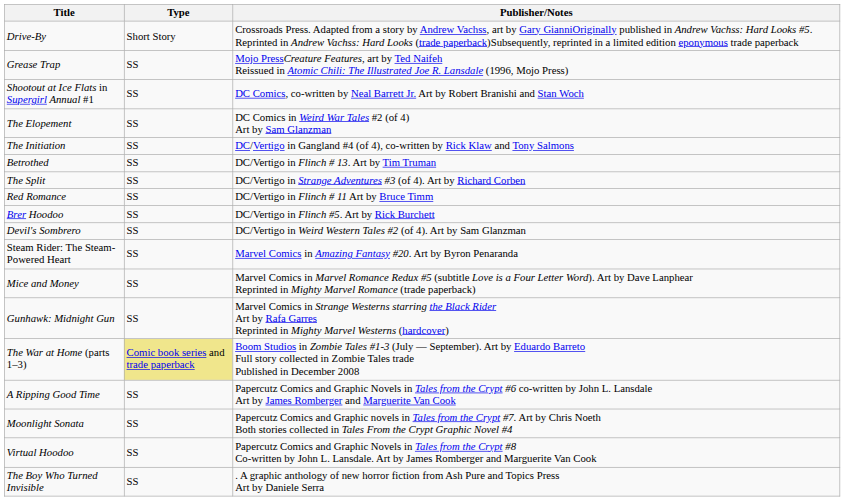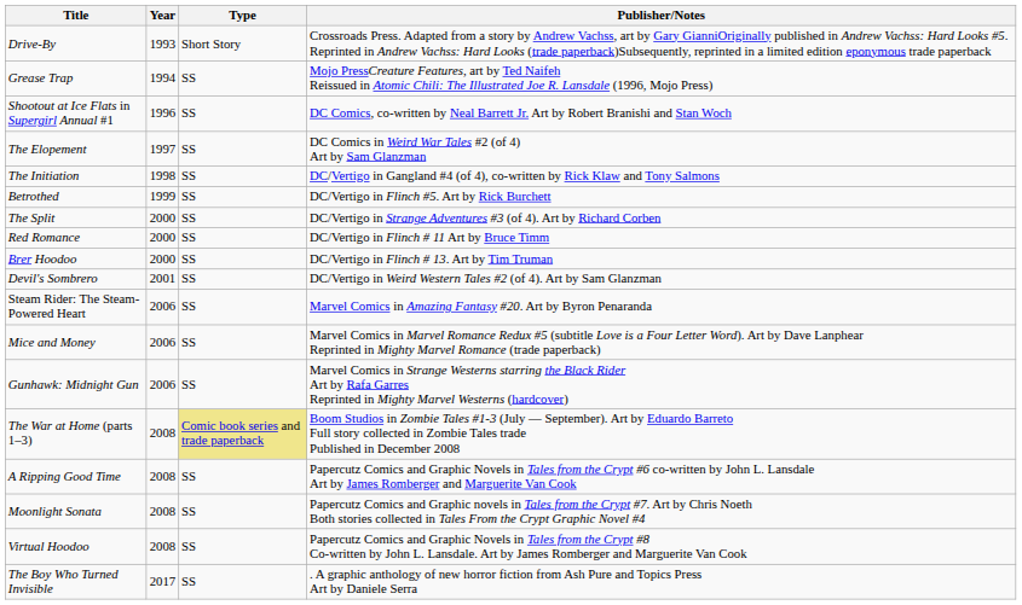 <table class="wikitable sortable">
 <tr>
 <th>Title</th>
+<th>Year</th>
 <th>Type</th>
 <th>Publisher/Notes</th>
 </tr>
 <tr>
 <td><em>Drive-By</em></td>
+<td>1993</td>
 <td>Short Story</td>
 <td>Crossroads Press. Adapted from a story by <a href='#'>Andrew Vachss</a>, art by <a href='#'>Gary GianniOriginally</a> published in <em>Andrew Vachss: Hard Looks #5</em>. Reprinted in <em>Andrew Vachss: Hard Looks</em> (<a href='#'>trade paperback</a>)Subsequently, reprinted in a limited edition <a href='#'>eponymous</a> trade paperback</td>
 </tr>
 <tr>
 <td><em>Grease Trap</em></td>
+<td>1994</td>
 <td>SS</td>
 <td><a href='#'>Mojo Press</a><em>Creature Features</em>, art by <a href='#'>Ted Naifeh</a><br>Reissued in <em><a href='#'>Atomic Chili: The Illustrated Joe R. Lansdale</a></em> (1996, Mojo Press)</td>
 </tr>
 <tr>
 <td><em>Shootout at Ice Flats</em> in <em><a href='#'>Supergirl</a> Annual</em> #1</td>
+<td>1996</td>
 <td>SS</td>
 <td><a href='#'>DC Comics</a>, co-written by <a href='#'>Neal Barrett Jr.</a> Art by Robert Branishi and <a href='#'>Stan Woch</a></td>
 </tr>
 <tr>
 <td><em>The Elopement</em></td>
+<td>1997</td>
 <td>SS</td>
 <td>DC Comics in <em><a href='#'>Weird War Tales</a></em> #2 (of 4)<br>Art by <a href='#'>Sam Glanzman</a></td>
 </tr>
 <tr>
 <td><em>The Initiation</em></td>
+<td>1998</td>
 <td>SS</td>
 <td><a href='#'>DC</a>/<a href='#'>Vertigo</a> in Gangland #4 (of 4), co-written by <a href='#'>Rick Klaw</a> and <a href='#'>Tony Salmons</a></td>
 </tr>
 <tr>
 <td><em>Betrothed</em></td>
+<td>1999</td>
 <td>SS</td>
-<td>DC/Vertigo in <em>Flinch # 13</em>. Art by <a href='#'>Tim Truman</a></td>
+<td>DC/Vertigo in <em>Flinch #5</em>. Art by <a href='#'>Rick Burchett</a></td>
 </tr>
 <tr>
 <td><em>The Split</em></td>
+<td>2000</td>
 <td>SS</td>
 <td>DC/Vertigo in <em><a href='#'>Strange Adventures</a> #3</em> (of 4). Art by <a href='#'>Richard Corben</a></td>
 </tr>
 <tr>
 <td><em>Red Romance</em></td>
+<td>2000</td>
 <td>SS</td>
 <td>DC/Vertigo in <em>Flinch # 11</em> Art by <a href='#'>Bruce Timm</a></td>
 </tr>
 <tr>
 <td><em><a href='#'>Brer</a> Hoodoo</em></td>
+<td>2000</td>
 <td>SS</td>
-<td>DC/Vertigo in <em>Flinch #5</em>. Art by <a href='#'>Rick Burchett</a></td>
+<td>DC/Vertigo in <em>Flinch # 13</em>. Art by <a href='#'>Tim Truman</a></td>
 </tr>
 <tr>
 <td><em>Devil's Sombrero</em></td>
+<td>2001</td>
 <td>SS</td>
 <td>DC/Vertigo in <em>Weird Western Tales #2</em> (of 4). Art by Sam Glanzman</td>
 </tr>
 <tr>
 <td>Steam Rider: The Steam-Powered Heart</td>
+<td>2006</td>
 <td>SS</td>
 <td><a href='#'>Marvel Comics</a> in <em><a href='#'>Amazing Fantasy</a> #20</em>. Art by Byron Penaranda</td>
 </tr>
 <tr>
 <td><em>Mice and Money</em></td>
+<td>2006</td>
 <td>SS</td>
 <td>Marvel Comics in <em>Marvel Romance Redux #5</em> (subtitle <em>Love is a Four Letter Word</em>). Art by Dave Lanphear<br>Reprinted in <em>Mighty Marvel Romance</em> (trade paperback)</td>
 </tr>
 <tr>
 <td><em>Gunhawk: Midnight Gun</em></td>
+<td>2006</td>
 <td>SS</td>
 <td>Marvel Comics in <em>Strange Westerns starring <a href='#'>the Black Rider</a></em><br>Art by <a href='#'>Rafa Garres</a><br>Reprinted in <em>Mighty Marvel Westerns</em> (<a href='#'>hardcover</a>)</td>
 </tr>
 <tr>
 <td><em>The War at Home</em> (parts 1–3)</td>
+<td>2008</td>
 <td style="background: khaki;"><a href='#'>Comic book series</a> and <a href='#'>trade paperback</a></td>
 <td><a href='#'>Boom Studios</a> in <em>Zombie Tales #1-3</em> (July — September). Art by <a href='#'>Eduardo Barreto</a><br>Full story collected in Zombie Tales trade<br>Published in December 2008</td>
 </tr>
 <tr>
 <td><em>A Ripping Good Time</em></td>
+<td>2008</td>
 <td>SS</td>
 <td>Papercutz Comics and Graphic Novels in <em><a href='#'>Tales from the Crypt</a> #6</em> co-written by John L. Lansdale<br>Art by <a href='#'>James Romberger</a> and <a href='#'>Marguerite Van Cook</a></td>
 </tr>
 <tr>
 <td><em>Moonlight Sonata</em></td>
+<td>2008</td>
 <td>SS</td>
 <td>Papercutz Comics and Graphic novels in <em><a href='#'>Tales from the Crypt</a> #7</em>. Art by Chris Noeth<br>Both stories collected in <em>Tales From the Crypt Graphic Novel #4</em></td>
 </tr>
 <tr>
 <td><em>Virtual Hoodoo</em></td>
+<td>2008</td>
 <td>SS</td>
 <td>Papercutz Comics and Graphic Novels in <em><a href='#'>Tales from the Crypt</a> #8</em><br>Co-written by John L. Lansdale. Art by James Romberger and Marguerite Van Cook</td>
 </tr>
 <tr>
 <td><em>The Boy Who Turned Invisible</em></td>
+<td>2017</td>
 <td>SS</td>
 <td>. A graphic anthology of new horror fiction from Ash Pure and Topics Press<br>Art by Daniele Serra</td>
 </tr>
 </table>
